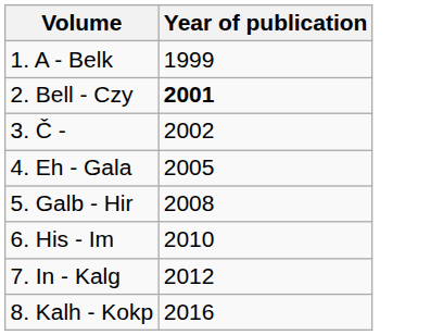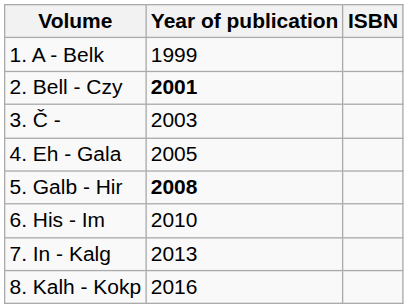 <table class="wikitable">
 <tr>
 <th>Volume</th>
 <th>Year of publication</th>
+<th>ISBN</th>
 </tr>
 <tr>
 <td>1. A - Belk</td>
 <td>1999</td>
+<td></td>
 </tr>
 <tr>
 <td>2. Bell - Czy</td>
 <td><strong>2001</strong></td>
+<td></td>
 </tr>
 <tr>
 <td>3. Č - </td>
-<td>2002</td>
+<td>2003</td>
+<td></td>
 </tr>
 <tr>
 <td>4. Eh - Gala</td>
 <td>2005</td>
+<td></td>
 </tr>
 <tr>
 <td>5. Galb - Hir</td>
-<td>2008</td>
+<td><strong>2008</strong></td>
+<td></td>
 </tr>
 <tr>
 <td>6. His - Im</td>
 <td>2010</td>
+<td></td>
 </tr>
 <tr>
 <td>7. In - Kalg</td>
-<td>2012</td>
+<td>2013</td>
+<td></td>
 </tr>
 <tr>
 <td>8. Kalh - Kokp</td>
 <td>2016</td>
+<td></td>
 </tr>
 </table>
